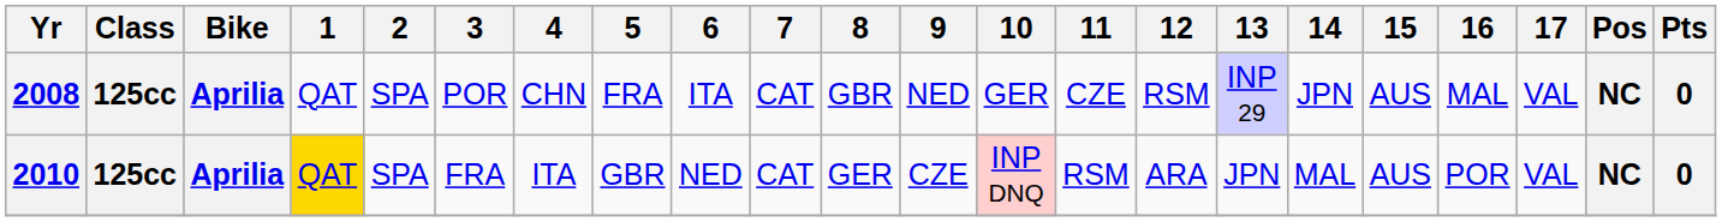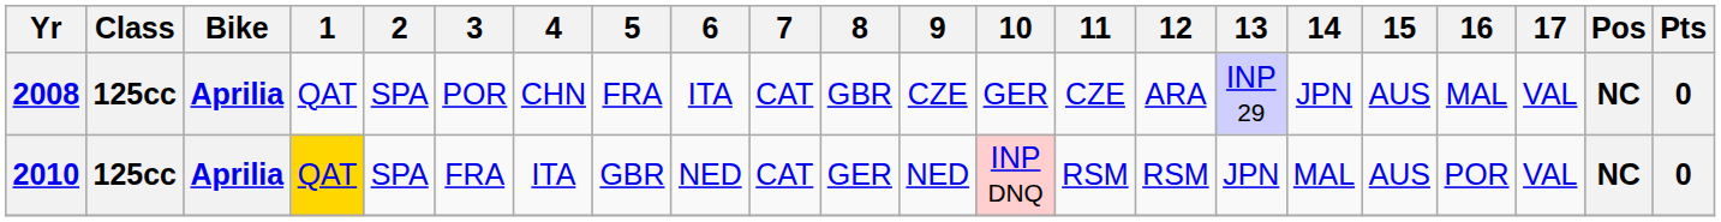 <table class="wikitable" style="text-align:center">
 <tr>
 <th>Yr</th>
 <th>Class</th>
 <th>Bike</th>
 <th>1</th>
 <th>2</th>
 <th>3</th>
 <th>4</th>
 <th>5</th>
 <th>6</th>
 <th>7</th>
 <th>8</th>
 <th>9</th>
 <th>10</th>
 <th>11</th>
 <th>12</th>
 <th>13</th>
 <th>14</th>
 <th>15</th>
 <th>16</th>
 <th>17</th>
 <th>Pos</th>
 <th>Pts</th>
 </tr>
 <tr>
 <th align="left"><a href='#'>2008</a></th>
 <th align="left">125cc</th>
 <th align="left"><a href='#'>Aprilia</a></th>
 <td><a href='#'>QAT</a></td>
 <td><a href='#'>SPA</a></td>
 <td><a href='#'>POR</a></td>
 <td><a href='#'>CHN</a></td>
 <td><a href='#'>FRA</a></td>
 <td><a href='#'>ITA</a></td>
 <td><a href='#'>CAT</a></td>
 <td><a href='#'>GBR</a></td>
-<td><a href='#'>NED</a></td>
+<td><a href='#'>CZE</a></td>
 <td><a href='#'>GER</a></td>
 <td><a href='#'>CZE</a></td>
-<td><a href='#'>RSM</a></td>
+<td><a href='#'>ARA</a></td>
 <td style="background:#cfcfff;"><a href='#'>INP</a><br><small>29</small></td>
 <td><a href='#'>JPN</a></td>
 <td><a href='#'>AUS</a></td>
 <td><a href='#'>MAL</a></td>
 <td><a href='#'>VAL</a></td>
 <th>NC</th>
 <th>0</th>
 </tr>
 <tr>
 <th align="left"><a href='#'>2010</a></th>
 <th align="left">125cc</th>
 <th align="left"><a href='#'>Aprilia</a></th>
 <td style="background: gold;"><a href='#'>QAT</a></td>
 <td><a href='#'>SPA</a></td>
 <td><a href='#'>FRA</a></td>
 <td><a href='#'>ITA</a></td>
 <td><a href='#'>GBR</a></td>
 <td><a href='#'>NED</a></td>
 <td><a href='#'>CAT</a></td>
 <td><a href='#'>GER</a></td>
-<td><a href='#'>CZE</a></td>
+<td><a href='#'>NED</a></td>
 <td style="background:#ffcfcf;"><a href='#'>INP</a><br><small>DNQ</small></td>
 <td><a href='#'>RSM</a></td>
-<td><a href='#'>ARA</a></td>
+<td><a href='#'>RSM</a></td>
 <td><a href='#'>JPN</a></td>
 <td><a href='#'>MAL</a></td>
 <td><a href='#'>AUS</a></td>
 <td><a href='#'>POR</a></td>
 <td><a href='#'>VAL</a></td>
 <th>NC</th>
 <th>0</th>
 </tr>
 <tr>
 </tr>
 </table>
